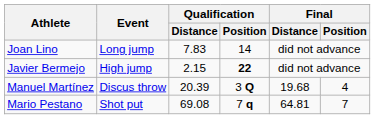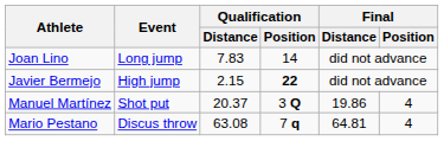 <table class=wikitable style="font-size:90%">
 <tr>
 <th rowspan="2">Athlete</th>
 <th rowspan="2">Event</th>
 <th colspan="2">Qualification</th>
 <th colspan="2">Final</th>
 </tr>
 <tr style="font-size:95%">
 <th>Distance</th>
 <th>Position</th>
 <th>Distance</th>
 <th>Position</th>
 </tr>
 <tr align=center>
 <td align=left><a href='#'>Joan Lino</a></td>
 <td align=left><a href='#'>Long jump</a></td>
 <td>7.83</td>
 <td>14</td>
 <td colspan=2>did not advance</td>
 </tr>
 <tr align=center>
 <td align=left><a href='#'>Javier Bermejo</a></td>
 <td align=left><a href='#'>High jump</a></td>
 <td>2.15</td>
 <td><strong>22</strong></td>
 <td colspan=2>did not advance</td>
 </tr>
 <tr align=center>
 <td align=left><a href='#'>Manuel Martínez</a></td>
-<td align=left><a href='#'>Discus throw</a></td>
-<td>20.39</td>
+<td align=left><a href='#'>Shot put</a></td>
+<td>20.37</td>
 <td>3 <strong>Q</strong></td>
-<td>19.68</td>
+<td>19.86</td>
 <td>4</td>
 </tr>
 <tr align=center>
 <td align=left><a href='#'>Mario Pestano</a></td>
-<td align=left><a href='#'>Shot put</a></td>
-<td>69.08</td>
+<td align=left><a href='#'>Discus throw</a></td>
+<td>63.08</td>
 <td>7 <strong>q</strong></td>
 <td>64.81</td>
-<td>7</td>
+<td>4</td>
 </tr>
 </table>
